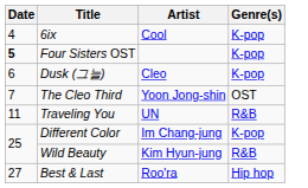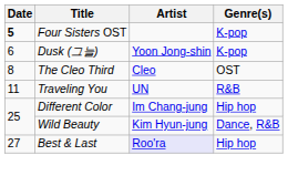 <table class="wikitable" style="text-align: left;">
 <tr>
 <th>Date</th>
 <th>Title</th>
 <th>Artist</th>
 <th>Genre(s)</th>
-</tr>
-<tr>
-<td>4</td>
-<td><em>6ix</em></td>
-<td><a href='#'>Cool</a></td>
-<td><a href='#'>K-pop</a></td>
 </tr>
 <tr>
 <td><strong>5</strong></td>
 <td><em>Four Sisters</em> OST</td>
 <td></td>
 <td><a href='#'>K-pop</a></td>
 </tr>
 <tr>
 <td>6</td>
 <td><em>Dusk (그늘)</em></td>
-<td><a href='#'>Cleo</a></td>
+<td><a href='#'>Yoon Jong-shin</a></td>
 <td><a href='#'>K-pop</a></td>
 </tr>
 <tr>
-<td>7</td>
+<td>8</td>
 <td><em>The Cleo Third</em></td>
-<td><a href='#'>Yoon Jong-shin</a></td>
+<td><a href='#'>Cleo</a></td>
 <td>OST</td>
 </tr>
 <tr>
 <td>11</td>
 <td><em>Traveling You</em></td>
 <td><a href='#'>UN</a></td>
 <td><a href='#'>R&B</a></td>
 </tr>
 <tr>
 <td rowspan="2">25</td>
 <td><em>Different Color</em></td>
 <td><a href='#'>Im Chang-jung</a></td>
-<td><a href='#'>K-pop</a></td>
+<td><a href='#'>Hip hop</a></td>
 </tr>
 <tr>
 <td><em>Wild Beauty</em></td>
 <td><a href='#'>Kim Hyun-jung</a></td>
-<td><a href='#'>R&B</a></td>
+<td><a href='#'>Dance</a>, <a href='#'>R&B</a></td>
 </tr>
 <tr>
 <td>27</td>
 <td><em>Best & Last</em></td>
-<td><a href='#'>Roo'ra</a></td>
+<td style="background: lavender;"><a href='#'>Roo'ra</a></td>
 <td><a href='#'>Hip hop</a></td>
 </tr>
 </table>
